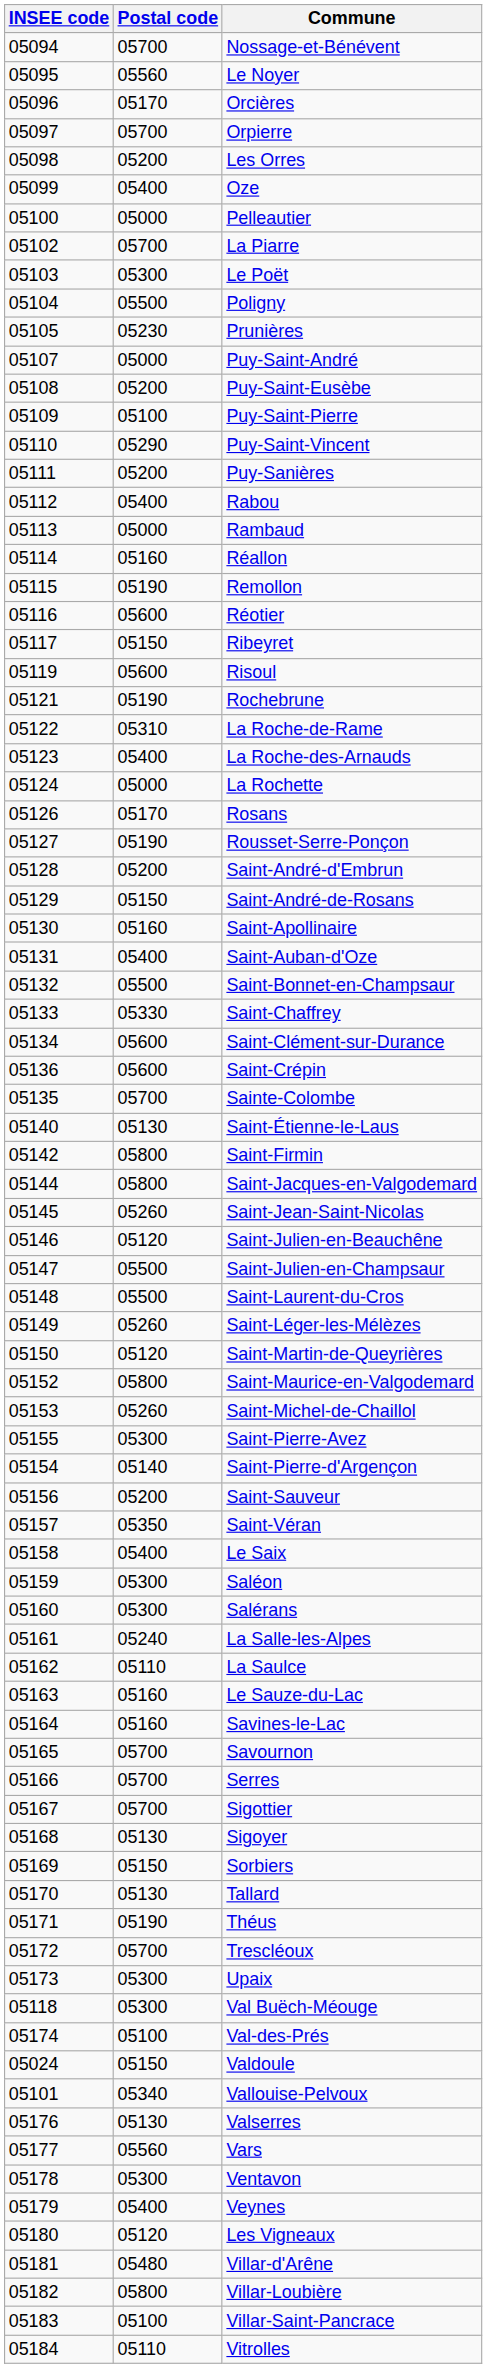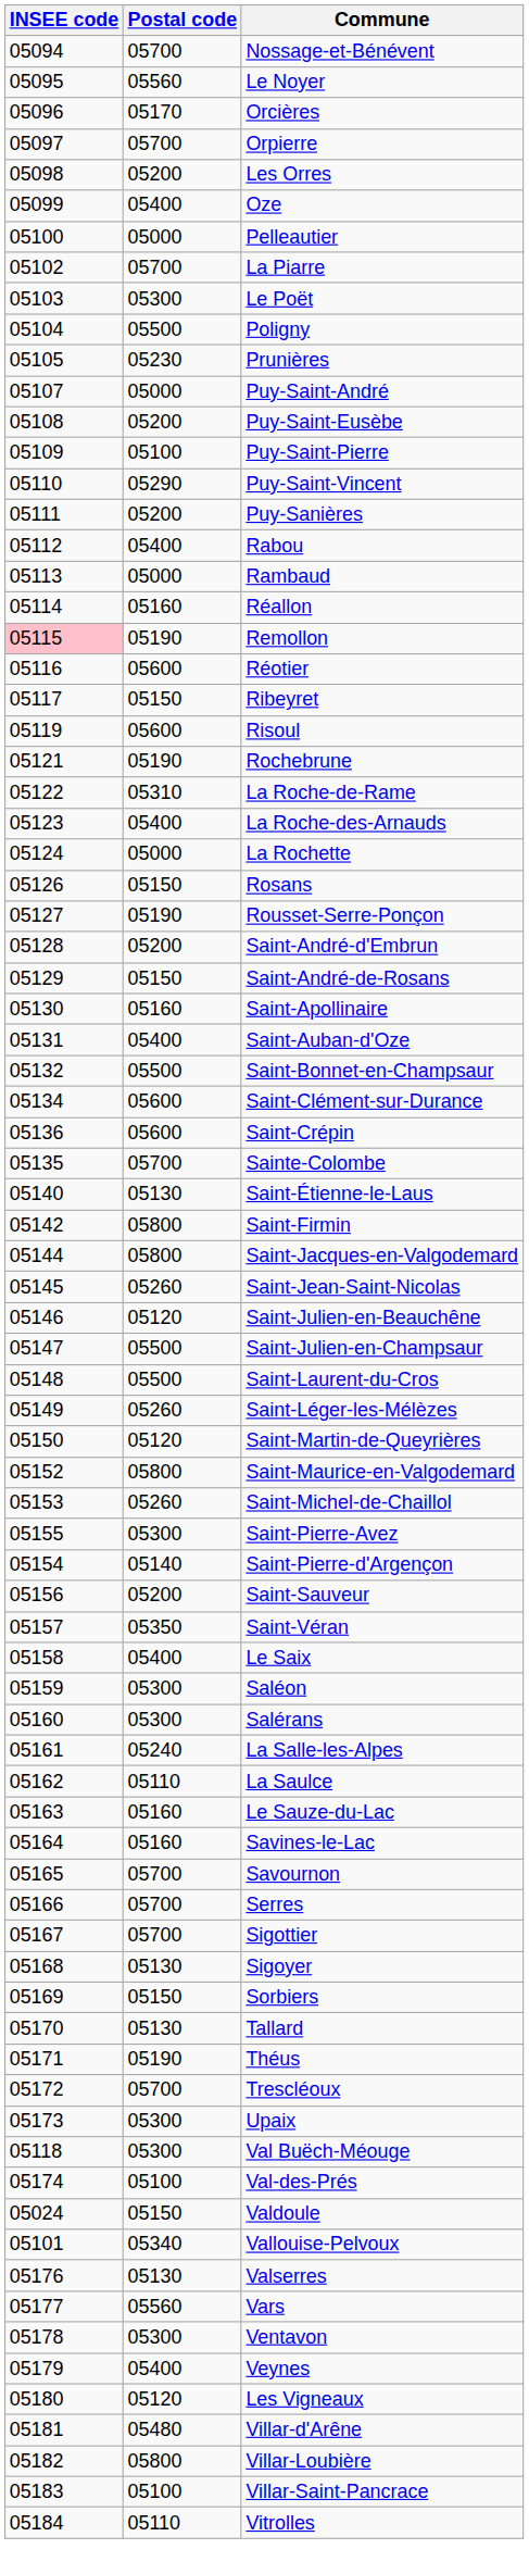 <table class="wikitable sortable">
 <tr>
 <th><a href='#'>INSEE code</a></th>
 <th><a href='#'>Postal code</a></th>
 <th>Commune</th>
 </tr>
 <tr>
 <td>05094</td>
 <td>05700</td>
 <td><a href='#'>Nossage-et-Bénévent</a></td>
 </tr>
 <tr>
 <td>05095</td>
 <td>05560</td>
 <td><a href='#'>Le Noyer</a></td>
 </tr>
 <tr>
 <td>05096</td>
 <td>05170</td>
 <td><a href='#'>Orcières</a></td>
 </tr>
 <tr>
 <td>05097</td>
 <td>05700</td>
 <td><a href='#'>Orpierre</a></td>
 </tr>
 <tr>
 <td>05098</td>
 <td>05200</td>
 <td><a href='#'>Les Orres</a></td>
 </tr>
 <tr>
 <td>05099</td>
 <td>05400</td>
 <td><a href='#'>Oze</a></td>
 </tr>
 <tr>
 <td>05100</td>
 <td>05000</td>
 <td><a href='#'>Pelleautier</a></td>
 </tr>
 <tr>
 <td>05102</td>
 <td>05700</td>
 <td><a href='#'>La Piarre</a></td>
 </tr>
 <tr>
 <td>05103</td>
 <td>05300</td>
 <td><a href='#'>Le Poët</a></td>
 </tr>
 <tr>
 <td>05104</td>
 <td>05500</td>
 <td><a href='#'>Poligny</a></td>
 </tr>
 <tr>
 <td>05105</td>
 <td>05230</td>
 <td><a href='#'>Prunières</a></td>
 </tr>
 <tr>
 <td>05107</td>
 <td>05000</td>
 <td><a href='#'>Puy-Saint-André</a></td>
 </tr>
 <tr>
 <td>05108</td>
 <td>05200</td>
 <td><a href='#'>Puy-Saint-Eusèbe</a></td>
 </tr>
 <tr>
 <td>05109</td>
 <td>05100</td>
 <td><a href='#'>Puy-Saint-Pierre</a></td>
 </tr>
 <tr>
 <td>05110</td>
 <td>05290</td>
 <td><a href='#'>Puy-Saint-Vincent</a></td>
 </tr>
 <tr>
 <td>05111</td>
 <td>05200</td>
 <td><a href='#'>Puy-Sanières</a></td>
 </tr>
 <tr>
 <td>05112</td>
 <td>05400</td>
 <td><a href='#'>Rabou</a></td>
 </tr>
 <tr>
 <td>05113</td>
 <td>05000</td>
 <td><a href='#'>Rambaud</a></td>
 </tr>
 <tr>
 <td>05114</td>
 <td>05160</td>
 <td><a href='#'>Réallon</a></td>
 </tr>
 <tr>
-<td>05115</td>
+<td style="background: pink;">05115</td>
 <td>05190</td>
 <td><a href='#'>Remollon</a></td>
 </tr>
 <tr>
 <td>05116</td>
 <td>05600</td>
 <td><a href='#'>Réotier</a></td>
 </tr>
 <tr>
 <td>05117</td>
 <td>05150</td>
 <td><a href='#'>Ribeyret</a></td>
 </tr>
 <tr>
 <td>05119</td>
 <td>05600</td>
 <td><a href='#'>Risoul</a></td>
 </tr>
 <tr>
 <td>05121</td>
 <td>05190</td>
 <td><a href='#'>Rochebrune</a></td>
 </tr>
 <tr>
 <td>05122</td>
 <td>05310</td>
 <td><a href='#'>La Roche-de-Rame</a></td>
 </tr>
 <tr>
 <td>05123</td>
 <td>05400</td>
 <td><a href='#'>La Roche-des-Arnauds</a></td>
 </tr>
 <tr>
 <td>05124</td>
 <td>05000</td>
 <td><a href='#'>La Rochette</a></td>
 </tr>
 <tr>
 <td>05126</td>
-<td>05170</td>
+<td>05150</td>
 <td><a href='#'>Rosans</a></td>
 </tr>
 <tr>
 <td>05127</td>
 <td>05190</td>
 <td><a href='#'>Rousset-Serre-Ponçon</a></td>
 </tr>
 <tr>
 <td>05128</td>
 <td>05200</td>
 <td><a href='#'>Saint-André-d'Embrun</a></td>
 </tr>
 <tr>
 <td>05129</td>
 <td>05150</td>
 <td><a href='#'>Saint-André-de-Rosans</a></td>
 </tr>
 <tr>
 <td>05130</td>
 <td>05160</td>
 <td><a href='#'>Saint-Apollinaire</a></td>
 </tr>
 <tr>
 <td>05131</td>
 <td>05400</td>
 <td><a href='#'>Saint-Auban-d'Oze</a></td>
 </tr>
 <tr>
 <td>05132</td>
 <td>05500</td>
 <td><a href='#'>Saint-Bonnet-en-Champsaur</a></td>
-</tr>
-<tr>
-<td>05133</td>
-<td>05330</td>
-<td><a href='#'>Saint-Chaffrey</a></td>
 </tr>
 <tr>
 <td>05134</td>
 <td>05600</td>
 <td><a href='#'>Saint-Clément-sur-Durance</a></td>
 </tr>
 <tr>
 <td>05136</td>
 <td>05600</td>
 <td><a href='#'>Saint-Crépin</a></td>
 </tr>
 <tr>
 <td>05135</td>
 <td>05700</td>
 <td><a href='#'>Sainte-Colombe</a></td>
 </tr>
 <tr>
 <td>05140</td>
 <td>05130</td>
 <td><a href='#'>Saint-Étienne-le-Laus</a></td>
 </tr>
 <tr>
 <td>05142</td>
 <td>05800</td>
 <td><a href='#'>Saint-Firmin</a></td>
 </tr>
 <tr>
 <td>05144</td>
 <td>05800</td>
 <td><a href='#'>Saint-Jacques-en-Valgodemard</a></td>
 </tr>
 <tr>
 <td>05145</td>
 <td>05260</td>
 <td><a href='#'>Saint-Jean-Saint-Nicolas</a></td>
 </tr>
 <tr>
 <td>05146</td>
 <td>05120</td>
 <td><a href='#'>Saint-Julien-en-Beauchêne</a></td>
 </tr>
 <tr>
 <td>05147</td>
 <td>05500</td>
 <td><a href='#'>Saint-Julien-en-Champsaur</a></td>
 </tr>
 <tr>
 <td>05148</td>
 <td>05500</td>
 <td><a href='#'>Saint-Laurent-du-Cros</a></td>
 </tr>
 <tr>
 <td>05149</td>
 <td>05260</td>
 <td><a href='#'>Saint-Léger-les-Mélèzes</a></td>
 </tr>
 <tr>
 <td>05150</td>
 <td>05120</td>
 <td><a href='#'>Saint-Martin-de-Queyrières</a></td>
 </tr>
 <tr>
 <td>05152</td>
 <td>05800</td>
 <td><a href='#'>Saint-Maurice-en-Valgodemard</a></td>
 </tr>
 <tr>
 <td>05153</td>
 <td>05260</td>
 <td><a href='#'>Saint-Michel-de-Chaillol</a></td>
 </tr>
 <tr>
 <td>05155</td>
 <td>05300</td>
 <td><a href='#'>Saint-Pierre-Avez</a></td>
 </tr>
 <tr>
 <td>05154</td>
 <td>05140</td>
 <td><a href='#'>Saint-Pierre-d'Argençon</a></td>
 </tr>
 <tr>
 <td>05156</td>
 <td>05200</td>
 <td><a href='#'>Saint-Sauveur</a></td>
 </tr>
 <tr>
 <td>05157</td>
 <td>05350</td>
 <td><a href='#'>Saint-Véran</a></td>
 </tr>
 <tr>
 <td>05158</td>
 <td>05400</td>
 <td><a href='#'>Le Saix</a></td>
 </tr>
 <tr>
 <td>05159</td>
 <td>05300</td>
 <td><a href='#'>Saléon</a></td>
 </tr>
 <tr>
 <td>05160</td>
 <td>05300</td>
 <td><a href='#'>Salérans</a></td>
 </tr>
 <tr>
 <td>05161</td>
 <td>05240</td>
 <td><a href='#'>La Salle-les-Alpes</a></td>
 </tr>
 <tr>
 <td>05162</td>
 <td>05110</td>
 <td><a href='#'>La Saulce</a></td>
 </tr>
 <tr>
 <td>05163</td>
 <td>05160</td>
 <td><a href='#'>Le Sauze-du-Lac</a></td>
 </tr>
 <tr>
 <td>05164</td>
 <td>05160</td>
 <td><a href='#'>Savines-le-Lac</a></td>
 </tr>
 <tr>
 <td>05165</td>
 <td>05700</td>
 <td><a href='#'>Savournon</a></td>
 </tr>
 <tr>
 <td>05166</td>
 <td>05700</td>
 <td><a href='#'>Serres</a></td>
 </tr>
 <tr>
 <td>05167</td>
 <td>05700</td>
 <td><a href='#'>Sigottier</a></td>
 </tr>
 <tr>
 <td>05168</td>
 <td>05130</td>
 <td><a href='#'>Sigoyer</a></td>
 </tr>
 <tr>
 <td>05169</td>
 <td>05150</td>
 <td><a href='#'>Sorbiers</a></td>
 </tr>
 <tr>
 <td>05170</td>
 <td>05130</td>
 <td><a href='#'>Tallard</a></td>
 </tr>
 <tr>
 <td>05171</td>
 <td>05190</td>
 <td><a href='#'>Théus</a></td>
 </tr>
 <tr>
 <td>05172</td>
 <td>05700</td>
 <td><a href='#'>Trescléoux</a></td>
 </tr>
 <tr>
 <td>05173</td>
 <td>05300</td>
 <td><a href='#'>Upaix</a></td>
 </tr>
 <tr>
 <td>05118</td>
 <td>05300</td>
 <td><a href='#'>Val Buëch-Méouge</a></td>
 </tr>
 <tr>
 <td>05174</td>
 <td>05100</td>
 <td><a href='#'>Val-des-Prés</a></td>
 </tr>
 <tr>
 <td>05024</td>
 <td>05150</td>
 <td><a href='#'>Valdoule</a></td>
 </tr>
 <tr>
 <td>05101</td>
 <td>05340</td>
 <td><a href='#'>Vallouise-Pelvoux</a></td>
 </tr>
 <tr>
 <td>05176</td>
 <td>05130</td>
 <td><a href='#'>Valserres</a></td>
 </tr>
 <tr>
 <td>05177</td>
 <td>05560</td>
 <td><a href='#'>Vars</a></td>
 </tr>
 <tr>
 <td>05178</td>
 <td>05300</td>
 <td><a href='#'>Ventavon</a></td>
 </tr>
 <tr>
 <td>05179</td>
 <td>05400</td>
 <td><a href='#'>Veynes</a></td>
 </tr>
 <tr>
 <td>05180</td>
 <td>05120</td>
 <td><a href='#'>Les Vigneaux</a></td>
 </tr>
 <tr>
 <td>05181</td>
 <td>05480</td>
 <td><a href='#'>Villar-d'Arêne</a></td>
 </tr>
 <tr>
 <td>05182</td>
 <td>05800</td>
 <td><a href='#'>Villar-Loubière</a></td>
 </tr>
 <tr>
 <td>05183</td>
 <td>05100</td>
 <td><a href='#'>Villar-Saint-Pancrace</a></td>
 </tr>
 <tr>
 <td>05184</td>
 <td>05110</td>
 <td><a href='#'>Vitrolles</a></td>
 </tr>
 </table>
